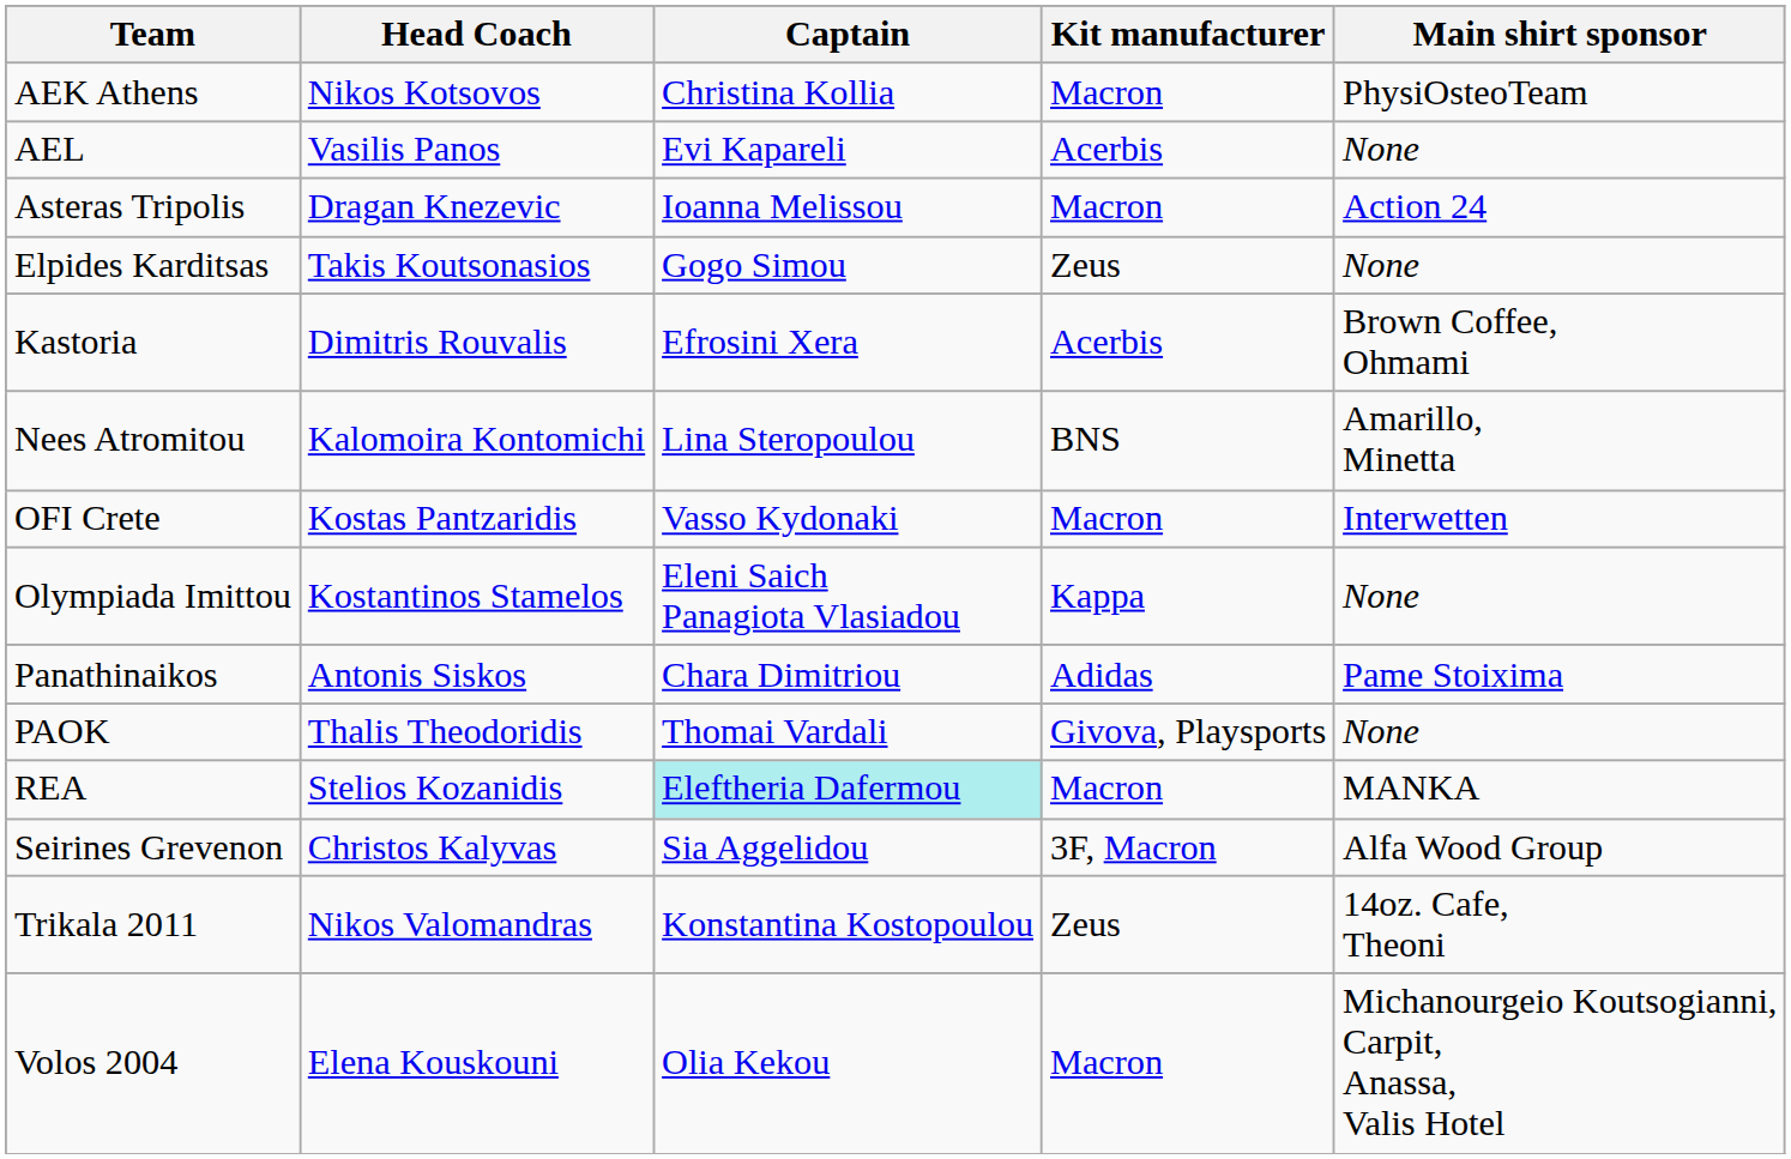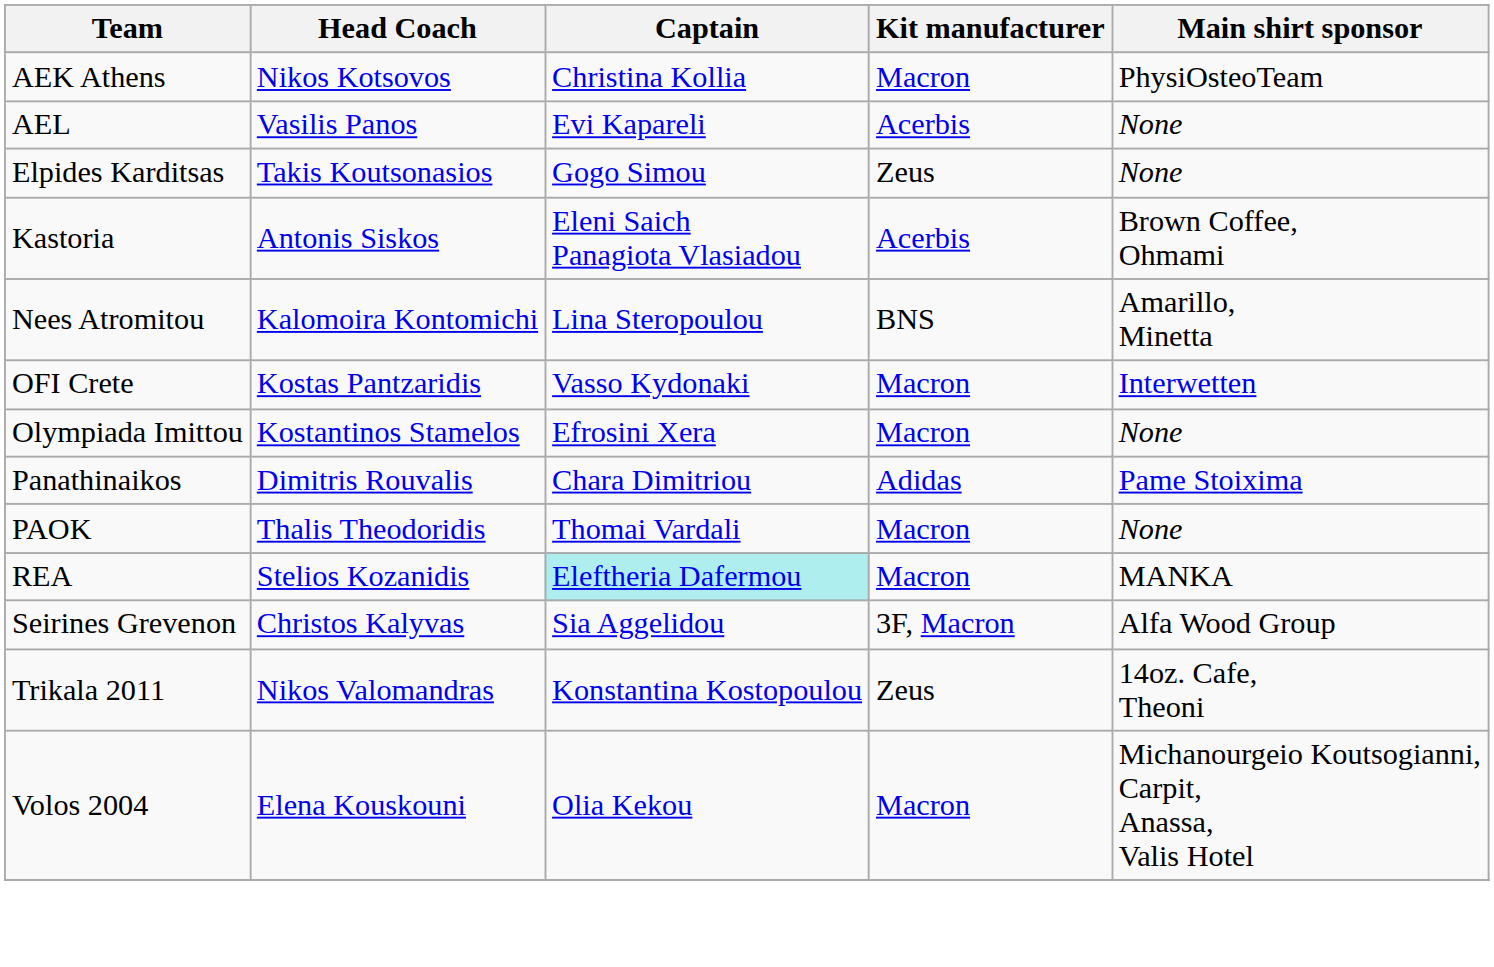 <table class="wikitable sortable" style="text-align: left;">
 <tr>
 <th>Team</th>
 <th>Head Coach</th>
 <th>Captain</th>
 <th>Kit manufacturer</th>
 <th>Main shirt sponsor</th>
 </tr>
 <tr>
 <td>AEK Athens</td>
 <td> <a href='#'>Nikos Kotsovos</a></td>
 <td> <a href='#'>Christina Kollia</a></td>
 <td><a href='#'>Macron</a></td>
 <td>PhysiOsteoTeam</td>
 </tr>
 <tr>
 <td>AEL</td>
 <td> <a href='#'>Vasilis Panos</a></td>
 <td> <a href='#'>Evi Kapareli</a></td>
 <td><a href='#'>Acerbis</a></td>
 <td><em>None</em></td>
 </tr>
 <tr>
-<td>Asteras Tripolis</td>
-<td> <a href='#'>Dragan Knezevic</a></td>
-<td> <a href='#'>Ioanna Melissou</a></td>
-<td><a href='#'>Macron</a></td>
-<td><a href='#'>Action 24</a></td>
-</tr>
-<tr>
 <td>Elpides Karditsas</td>
 <td> <a href='#'>Takis Koutsonasios</a></td>
 <td> <a href='#'>Gogo Simou</a></td>
 <td>Zeus</td>
 <td><em>None</em></td>
 </tr>
 <tr>
 <td>Kastoria</td>
-<td> <a href='#'>Dimitris Rouvalis</a></td>
-<td> <a href='#'>Efrosini Xera</a></td>
+<td> <a href='#'>Antonis Siskos</a></td>
+<td> <a href='#'>Eleni Saich</a><br> <a href='#'>Panagiota Vlasiadou</a></td>
 <td><a href='#'>Acerbis</a></td>
 <td>Brown Coffee,<br>Ohmami</td>
 </tr>
 <tr>
 <td>Nees Atromitou</td>
 <td> <a href='#'>Kalomoira Kontomichi</a></td>
 <td> <a href='#'>Lina Steropoulou</a></td>
 <td>BNS</td>
 <td>Amarillo,<br>Minetta</td>
 </tr>
 <tr>
 <td>OFI Crete</td>
 <td> <a href='#'>Kostas Pantzaridis</a></td>
 <td> <a href='#'>Vasso Kydonaki</a></td>
 <td><a href='#'>Macron</a></td>
 <td><a href='#'>Interwetten</a></td>
 </tr>
 <tr>
 <td>Olympiada Imittou</td>
 <td> <a href='#'>Kostantinos Stamelos</a></td>
-<td> <a href='#'>Eleni Saich</a><br> <a href='#'>Panagiota Vlasiadou</a></td>
-<td><a href='#'>Kappa</a></td>
+<td> <a href='#'>Efrosini Xera</a></td>
+<td><a href='#'>Macron</a></td>
 <td><em>None</em></td>
 </tr>
 <tr>
 <td>Panathinaikos</td>
-<td> <a href='#'>Antonis Siskos</a></td>
+<td> <a href='#'>Dimitris Rouvalis</a></td>
 <td> <a href='#'>Chara Dimitriou</a></td>
 <td><a href='#'>Adidas</a></td>
 <td><a href='#'>Pame Stoixima</a></td>
 </tr>
 <tr>
 <td>PAOK</td>
 <td> <a href='#'>Thalis Theodoridis</a></td>
 <td> <a href='#'>Thomai Vardali</a></td>
-<td><a href='#'>Givova</a>, Playsports</td>
+<td><a href='#'>Macron</a></td>
 <td><em>None</em></td>
 </tr>
 <tr>
 <td>REA</td>
 <td> <a href='#'>Stelios Kozanidis</a></td>
 <td style="background: paleturquoise;"> <a href='#'>Eleftheria Dafermou</a></td>
 <td><a href='#'>Macron</a></td>
 <td>MANKA</td>
 </tr>
 <tr>
 <td>Seirines Grevenon</td>
 <td> <a href='#'>Christos Kalyvas</a></td>
 <td> <a href='#'>Sia Aggelidou</a></td>
 <td>3F, <a href='#'>Macron</a></td>
 <td>Alfa Wood Group</td>
 </tr>
 <tr>
 <td>Trikala 2011</td>
 <td> <a href='#'>Nikos Valomandras</a></td>
 <td> <a href='#'>Konstantina Kostopoulou</a></td>
 <td>Zeus</td>
 <td>14oz. Cafe,<br>Theoni</td>
 </tr>
 <tr>
 <td>Volos 2004</td>
 <td> <a href='#'>Elena Kouskouni</a></td>
 <td> <a href='#'>Olia Kekou</a></td>
 <td><a href='#'>Macron</a></td>
 <td>Michanourgeio Koutsogianni,<br>Carpit,<br>Anassa,<br>Valis Hotel</td>
 </tr>
 <tr>
 </tr>
 </table>
